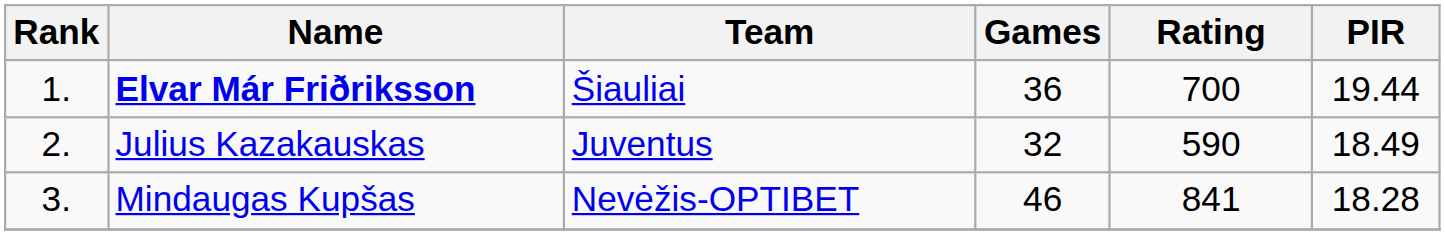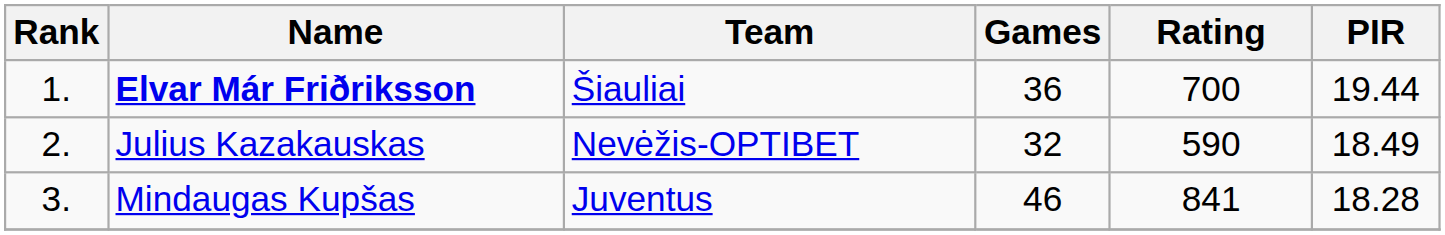 <table class="wikitable" style="text-align: center;">
 <tr>
 <th>Rank</th>
 <th width=200>Name</th>
 <th width=180>Team</th>
 <th>Games</th>
 <th width=85>Rating</th>
 <th width=50>PIR</th>
 </tr>
 <tr>
 <td>1.</td>
 <td align="left"> <strong><a href='#'>Elvar Már Friðriksson</a></strong></td>
 <td align="left"><a href='#'>Šiauliai</a></td>
 <td>36</td>
 <td>700</td>
 <td>19.44</td>
 </tr>
 <tr>
 <td>2.</td>
 <td align="left"> <a href='#'>Julius Kazakauskas</a></td>
-<td align="left"><a href='#'>Juventus</a></td>
+<td align="left"><a href='#'>Nevėžis-OPTIBET</a></td>
 <td>32</td>
 <td>590</td>
 <td>18.49</td>
 </tr>
 <tr>
 <td>3.</td>
 <td align="left"> <a href='#'>Mindaugas Kupšas</a></td>
-<td align="left"><a href='#'>Nevėžis-OPTIBET</a></td>
+<td align="left"><a href='#'>Juventus</a></td>
 <td>46</td>
 <td>841</td>
 <td>18.28</td>
 </tr>
 <tr>
 </tr>
 </table>
